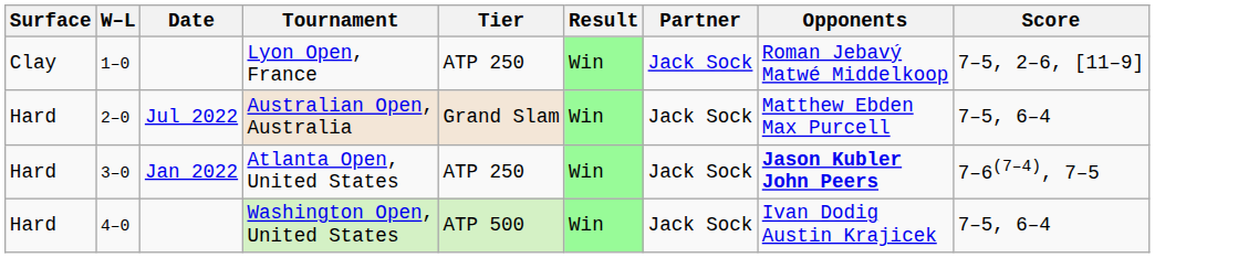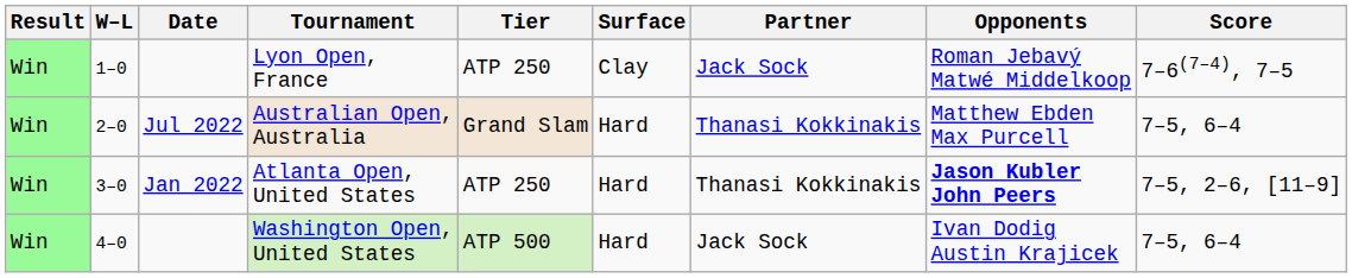 <table class="sortable wikitable nowrap">
 <tr>
-<th>Surface</th>
+<th>Result</th>
 <th class=unsortable>W–L</th>
 <th>Date</th>
 <th>Tournament</th>
 <th>Tier</th>
-<th>Result</th>
+<th>Surface</th>
 <th>Partner</th>
 <th>Opponents</th>
 <th class=unsortable>Score</th>
 </tr>
 <tr>
-<td>Clay</td>
+<td bgcolor=98fb98>Win</td>
 <td><small>1–0</small></td>
 <td><a href='#'></a></td>
 <td><a href='#'>Lyon Open</a>, <br> France</td>
 <td>ATP 250</td>
-<td bgcolor=98fb98>Win</td>
+<td>Clay</td>
 <td> <a href='#'>Jack Sock</a></td>
 <td> <a href='#'>Roman Jebavý</a> <br>  <a href='#'>Matwé Middelkoop</a></td>
-<td>7–5, 2–6, [11–9]</td>
+<td>7–6<sup>(7–4)</sup>, 7–5</td>
 </tr>
 <tr>
-<td>Hard</td>
+<td bgcolor=98fb98>Win</td>
 <td><small>2–0</small></td>
 <td><a href='#'>Jul 2022</a></td>
 <td bgcolor=f3e6d7><a href='#'>Australian Open</a>, <br> Australia</td>
 <td bgcolor=f3e6d7>Grand Slam</td>
-<td bgcolor=98fb98>Win</td>
-<td> Jack Sock</td>
+<td>Hard</td>
+<td> <a href='#'>Thanasi Kokkinakis</a></td>
 <td> <a href='#'>Matthew Ebden</a> <br>  <a href='#'>Max Purcell</a></td>
 <td>7–5, 6–4</td>
 </tr>
 <tr>
-<td>Hard</td>
+<td bgcolor=98fb98>Win</td>
 <td><small>3–0</small></td>
 <td><a href='#'>Jan 2022</a></td>
 <td><a href='#'>Atlanta Open</a>, <br> United States</td>
 <td>ATP 250</td>
-<td bgcolor=98fb98>Win</td>
-<td> Jack Sock</td>
+<td>Hard</td>
+<td> Thanasi Kokkinakis</td>
 <td><strong> <a href='#'>Jason Kubler</a> <br>  <a href='#'>John Peers</a></strong></td>
-<td>7–6<sup>(7–4)</sup>, 7–5</td>
+<td>7–5, 2–6, [11–9]</td>
 </tr>
 <tr>
-<td>Hard</td>
+<td bgcolor=98fb98>Win</td>
 <td><small>4–0</small></td>
 <td><a href='#'></a></td>
 <td style="background:#D4F1C5;"><a href='#'>Washington Open</a>, <br> United States</td>
 <td style="background:#D4F1C5;">ATP 500</td>
-<td bgcolor=98fb98>Win</td>
+<td>Hard</td>
 <td> Jack Sock</td>
 <td> <a href='#'>Ivan Dodig</a> <br>  <a href='#'>Austin Krajicek</a></td>
 <td>7–5, 6–4</td>
 </tr>
 </table>
